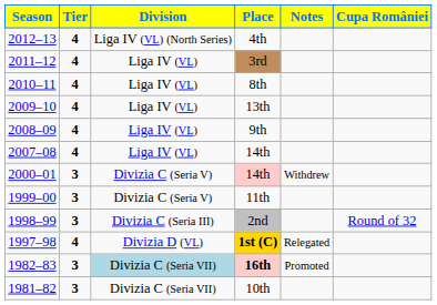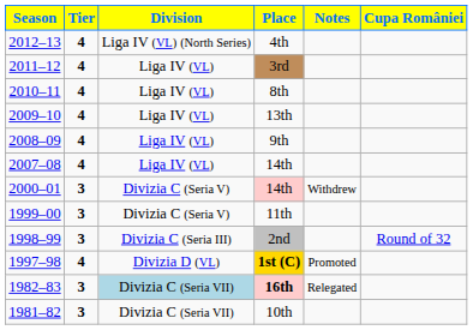 <table class="wikitable" style="text-align:center; font-size:90%">
 <tr>
 <th style="background:#FFFF00;color:#0070FF;border:1px solid #0070FF;">Season</th>
 <th style="background:#FFFF00;color:#0070FF;border:1px solid #0070FF;">Tier</th>
 <th style="background:#FFFF00;color:#0070FF;border:1px solid #0070FF;">Division</th>
 <th style="background:#FFFF00;color:#0070FF;border:1px solid #0070FF;">Place</th>
 <th style="background:#FFFF00;color:#0070FF;border:1px solid #0070FF;">Notes</th>
 <th style="background:#FFFF00;color:#0070FF;border:1px solid #0070FF;">Cupa României</th>
 </tr>
 <tr>
 <td><a href='#'>2012–13</a></td>
 <td><strong>4</strong></td>
 <td>Liga IV <small>(<a href='#'>VL</a>)</small> <small>(North Series)</small></td>
 <td>4th</td>
 <td></td>
 <td></td>
 </tr>
 <tr>
 <td><a href='#'>2011–12</a></td>
 <td><strong>4</strong></td>
 <td>Liga IV <small>(<a href='#'>VL</a>)</small></td>
 <td align=center bgcolor=#BF8D5B>3rd</td>
 <td></td>
 <td></td>
 </tr>
 <tr>
 <td><a href='#'>2010–11</a></td>
 <td><strong>4</strong></td>
 <td>Liga IV <small>(<a href='#'>VL</a>)</small></td>
 <td>8th</td>
 <td></td>
 <td></td>
 </tr>
 <tr>
 <td><a href='#'>2009–10</a></td>
 <td><strong>4</strong></td>
 <td>Liga IV <small>(<a href='#'>VL</a>)</small></td>
 <td>13th</td>
 <td></td>
 <td></td>
 </tr>
 <tr>
 <td><a href='#'>2008–09</a></td>
 <td><strong>4</strong></td>
 <td><a href='#'>Liga IV</a> <small>(<a href='#'>VL</a>)</small></td>
 <td>9th</td>
 <td></td>
 <td></td>
 </tr>
 <tr>
 <td><a href='#'>2007–08</a></td>
 <td><strong>4</strong></td>
 <td><a href='#'>Liga IV</a> <small>(<a href='#'>VL</a>)</small></td>
 <td>14th</td>
 <td></td>
 <td></td>
 </tr>
 <tr>
 <td><a href='#'>2000–01</a></td>
 <td><strong>3</strong></td>
 <td><a href='#'>Divizia C</a> <small>(Seria V)</small></td>
 <td align=center bgcolor=#FFCCCC>14th</td>
 <td><small>Withdrew</small></td>
 <td></td>
 </tr>
 <tr>
 <td><a href='#'>1999–00</a></td>
 <td><strong>3</strong></td>
 <td>Divizia C <small>(Seria V)</small></td>
 <td>11th</td>
 <td></td>
 <td></td>
 </tr>
 <tr>
 <td><a href='#'>1998–99</a></td>
 <td><strong>3</strong></td>
 <td><a href='#'>Divizia C</a> <small>(Seria III)</small></td>
 <td align=center bgcolor=silver>2nd</td>
 <td></td>
 <td><a href='#'>Round of 32</a></td>
 </tr>
 <tr>
 <td><a href='#'>1997–98</a></td>
 <td><strong>4</strong></td>
 <td><a href='#'>Divizia D</a> <small>(<a href='#'>VL</a>)</small></td>
 <td align=center bgcolor=gold><strong>1st</strong> <strong>(C)</strong></td>
-<td><small>Relegated</small></td>
+<td><small>Promoted</small></td>
 <td></td>
 </tr>
 <tr>
 <td><a href='#'>1982–83</a></td>
 <td><strong>3</strong></td>
 <td style="background: lightblue;">Divizia C <small>(Seria VII)</small></td>
 <td align=center bgcolor=#FFCCCC><strong>16th</strong></td>
-<td><small>Promoted</small></td>
+<td><small>Relegated</small></td>
 <td></td>
 </tr>
 <tr>
 <td><a href='#'>1981–82</a></td>
 <td><strong>3</strong></td>
 <td>Divizia C <small>(Seria VII)</small></td>
 <td>10th</td>
 <td></td>
 <td></td>
 </tr>
 </table>
